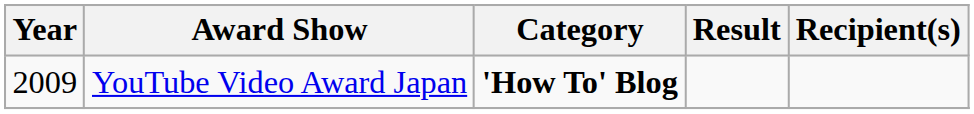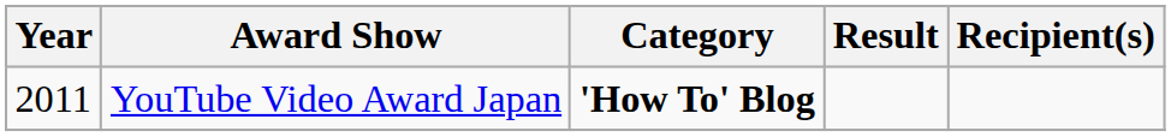 <table class="wikitable">
 <tr>
 <th>Year</th>
 <th>Award Show</th>
 <th>Category</th>
 <th>Result</th>
 <th>Recipient(s)</th>
 </tr>
 <tr>
-<td>2009</td>
+<td>2011</td>
 <td><a href='#'>YouTube Video Award Japan</a></td>
 <td><strong>'How To' Blog</strong></td>
 <td></td>
 <td></td>
 </tr>
 <tr>
 </tr>
 </table>
